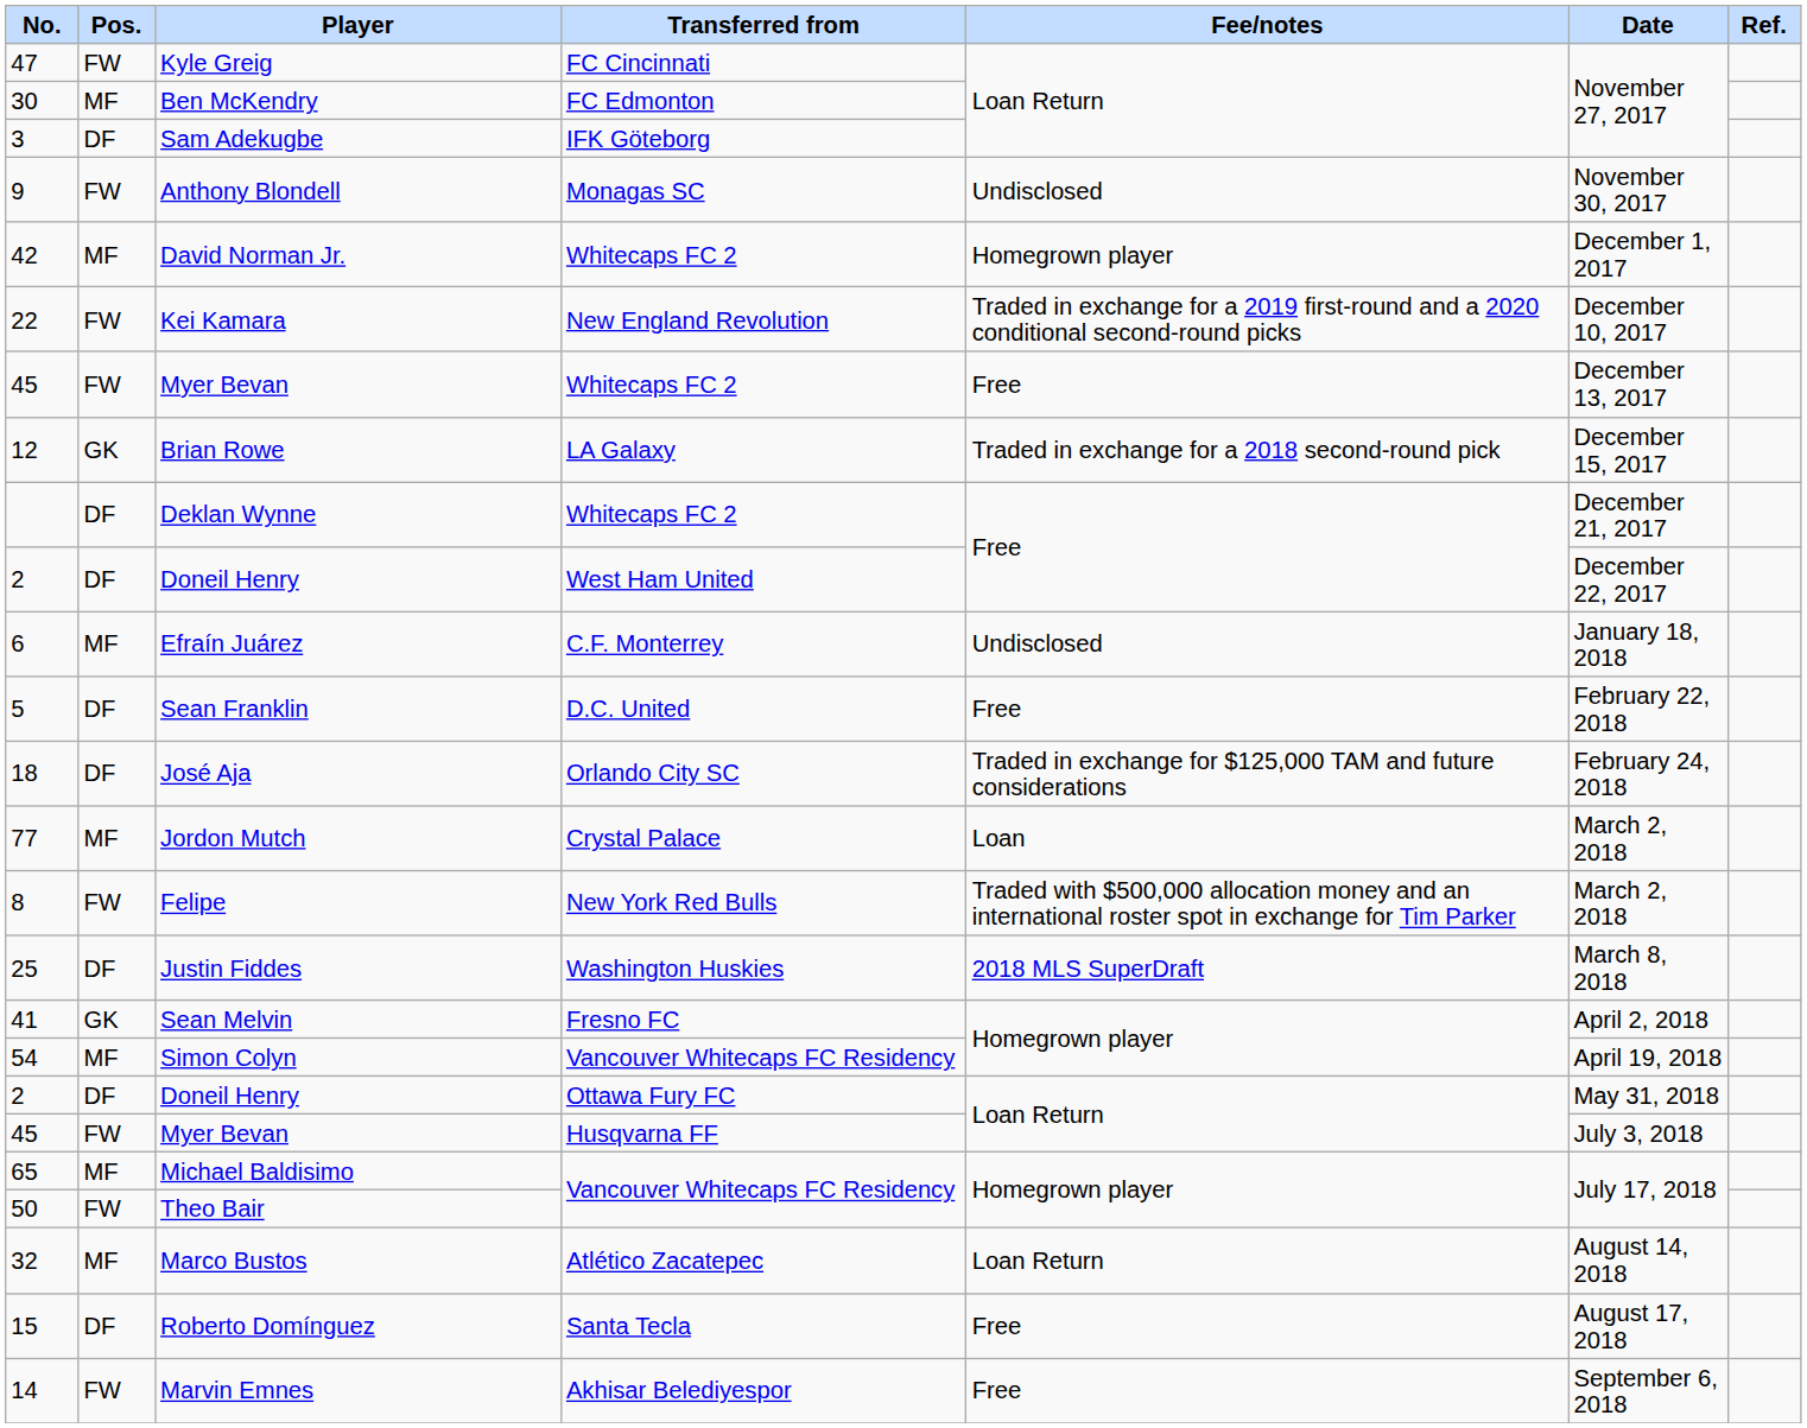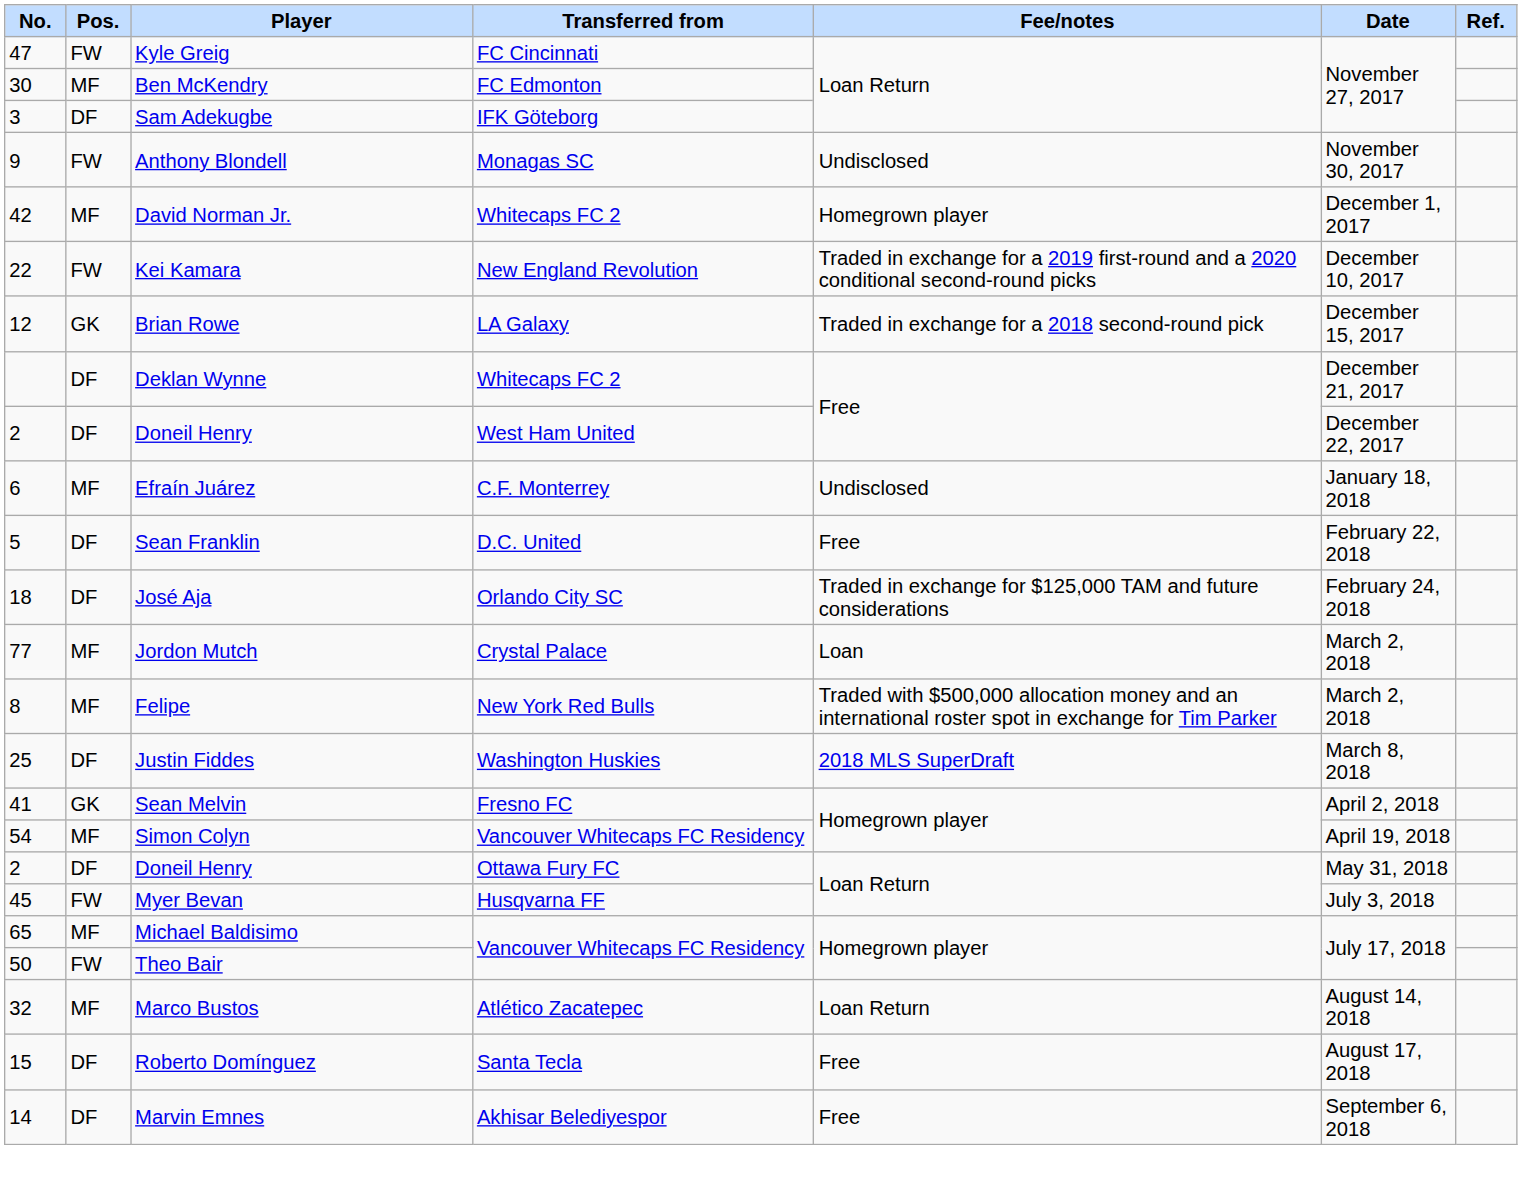 <table class="wikitable sortable" style="width:90%; text-align:center; font-size:95%; text-align:left;">
 <tr>
 <th style="background:#c2ddff; width:30px;"><strong>No.</strong></th>
 <th style="background:#c2ddff; width:30px;"><strong>Pos.</strong></th>
 <th style="background:#c2ddff; width:200px;"><strong>Player</strong></th>
 <th style="background:#c2ddff; width:200px;"><strong>Transferred from</strong></th>
 <th style="background:#c2ddff; width:300px;"><strong>Fee/notes</strong></th>
 <th style="background:#c2ddff; width:30px;"><strong>Date</strong></th>
 <th style="background:#c2ddff; width:30px;"><strong>Ref.</strong></th>
 </tr>
 <tr>
 <td>47</td>
 <td>FW</td>
 <td> <a href='#'>Kyle Greig</a></td>
 <td> <a href='#'>FC Cincinnati</a></td>
 <td rowspan=3>Loan Return</td>
 <td rowspan=3>November 27, 2017</td>
 <td></td>
 </tr>
 <tr>
 <td>30</td>
 <td>MF</td>
 <td> <a href='#'>Ben McKendry</a></td>
 <td> <a href='#'>FC Edmonton</a></td>
 <td></td>
 </tr>
 <tr>
 <td>3</td>
 <td>DF</td>
 <td> <a href='#'>Sam Adekugbe</a></td>
 <td> <a href='#'>IFK Göteborg</a></td>
 <td></td>
 </tr>
 <tr>
 <td>9</td>
 <td>FW</td>
 <td> <a href='#'>Anthony Blondell</a></td>
 <td> <a href='#'>Monagas SC</a></td>
 <td>Undisclosed</td>
 <td>November 30, 2017</td>
 <td></td>
 </tr>
 <tr>
 <td>42</td>
 <td>MF</td>
 <td> <a href='#'>David Norman Jr.</a></td>
 <td> <a href='#'>Whitecaps FC 2</a></td>
 <td>Homegrown player</td>
 <td>December 1, 2017</td>
 <td></td>
 </tr>
 <tr>
 <td>22</td>
 <td>FW</td>
 <td> <a href='#'>Kei Kamara</a></td>
 <td> <a href='#'>New England Revolution</a></td>
 <td>Traded in exchange for a <a href='#'>2019</a> first-round and a <a href='#'>2020</a> conditional second-round picks</td>
 <td>December 10, 2017</td>
-<td></td>
-</tr>
-<tr>
-<td>45</td>
-<td>FW</td>
-<td> <a href='#'>Myer Bevan</a></td>
-<td> <a href='#'>Whitecaps FC 2</a></td>
-<td>Free</td>
-<td>December 13, 2017</td>
 <td></td>
 </tr>
 <tr>
 <td>12</td>
 <td>GK</td>
 <td> <a href='#'>Brian Rowe</a></td>
 <td> <a href='#'>LA Galaxy</a></td>
 <td>Traded in exchange for a <a href='#'>2018</a> second-round pick</td>
 <td>December 15, 2017</td>
 <td></td>
 </tr>
 <tr>
 <td></td>
 <td>DF</td>
 <td> <a href='#'>Deklan Wynne</a></td>
 <td> <a href='#'>Whitecaps FC 2</a></td>
 <td rowspan=2>Free</td>
 <td>December 21, 2017</td>
 <td></td>
 </tr>
 <tr>
 <td>2</td>
 <td>DF</td>
 <td> <a href='#'>Doneil Henry</a></td>
 <td> <a href='#'>West Ham United</a></td>
 <td>December 22, 2017</td>
 <td></td>
 </tr>
 <tr>
 <td>6</td>
 <td>MF</td>
 <td> <a href='#'>Efraín Juárez</a></td>
 <td> <a href='#'>C.F. Monterrey</a></td>
 <td>Undisclosed</td>
 <td>January 18, 2018</td>
 <td></td>
 </tr>
 <tr>
 <td>5</td>
 <td>DF</td>
 <td> <a href='#'>Sean Franklin</a></td>
 <td> <a href='#'>D.C. United</a></td>
 <td>Free</td>
 <td>February 22, 2018</td>
 <td></td>
 </tr>
 <tr>
 <td>18</td>
 <td>DF</td>
 <td> <a href='#'>José Aja</a></td>
 <td> <a href='#'>Orlando City SC</a></td>
 <td>Traded in exchange for $125,000 TAM and future considerations</td>
 <td>February 24, 2018</td>
 <td></td>
 </tr>
 <tr>
 <td>77</td>
 <td>MF</td>
 <td> <a href='#'>Jordon Mutch</a></td>
 <td> <a href='#'>Crystal Palace</a></td>
 <td>Loan</td>
 <td>March 2, 2018</td>
 <td></td>
 </tr>
 <tr>
 <td>8</td>
-<td>FW</td>
+<td>MF</td>
 <td> <a href='#'>Felipe</a></td>
 <td> <a href='#'>New York Red Bulls</a></td>
 <td>Traded with $500,000 allocation money and an international roster spot in exchange for <a href='#'>Tim Parker</a></td>
 <td>March 2, 2018</td>
 <td></td>
 </tr>
 <tr>
 <td>25</td>
 <td>DF</td>
 <td> <a href='#'>Justin Fiddes</a></td>
 <td> <a href='#'>Washington Huskies</a></td>
 <td><a href='#'>2018 MLS SuperDraft</a></td>
 <td>March 8, 2018</td>
 <td></td>
 </tr>
 <tr>
 <td>41</td>
 <td>GK</td>
 <td> <a href='#'>Sean Melvin</a></td>
 <td> <a href='#'>Fresno FC</a></td>
 <td rowspan=2>Homegrown player</td>
 <td>April 2, 2018</td>
 <td></td>
 </tr>
 <tr>
 <td>54</td>
 <td>MF</td>
 <td> <a href='#'>Simon Colyn</a></td>
 <td> <a href='#'>Vancouver Whitecaps FC Residency</a></td>
 <td>April 19, 2018</td>
 <td></td>
 </tr>
 <tr>
 <td>2</td>
 <td>DF</td>
 <td> <a href='#'>Doneil Henry</a></td>
 <td> <a href='#'>Ottawa Fury FC</a></td>
 <td rowspan=2>Loan Return</td>
 <td>May 31, 2018</td>
 <td></td>
 </tr>
 <tr>
 <td>45</td>
 <td>FW</td>
 <td> <a href='#'>Myer Bevan</a></td>
 <td> <a href='#'>Husqvarna FF</a></td>
 <td>July 3, 2018</td>
 <td></td>
 </tr>
 <tr>
 <td>65</td>
 <td>MF</td>
 <td> <a href='#'>Michael Baldisimo</a></td>
 <td rowspan=2> <a href='#'>Vancouver Whitecaps FC Residency</a></td>
 <td rowspan=2>Homegrown player</td>
 <td rowspan=2>July 17, 2018</td>
 <td></td>
 </tr>
 <tr>
 <td>50</td>
 <td>FW</td>
 <td> <a href='#'>Theo Bair</a></td>
 <td></td>
 </tr>
 <tr>
 <td>32</td>
 <td>MF</td>
 <td> <a href='#'>Marco Bustos</a></td>
 <td> <a href='#'>Atlético Zacatepec</a></td>
 <td>Loan Return</td>
 <td>August 14, 2018</td>
 <td></td>
 </tr>
 <tr>
 <td>15</td>
 <td>DF</td>
 <td> <a href='#'>Roberto Domínguez</a></td>
 <td> <a href='#'>Santa Tecla</a></td>
 <td>Free</td>
 <td>August 17, 2018</td>
 <td></td>
 </tr>
 <tr>
 <td>14</td>
-<td>FW</td>
+<td>DF</td>
 <td> <a href='#'>Marvin Emnes</a></td>
 <td> <a href='#'>Akhisar Belediyespor</a></td>
 <td>Free</td>
 <td>September 6, 2018</td>
 <td></td>
 </tr>
 </table>
